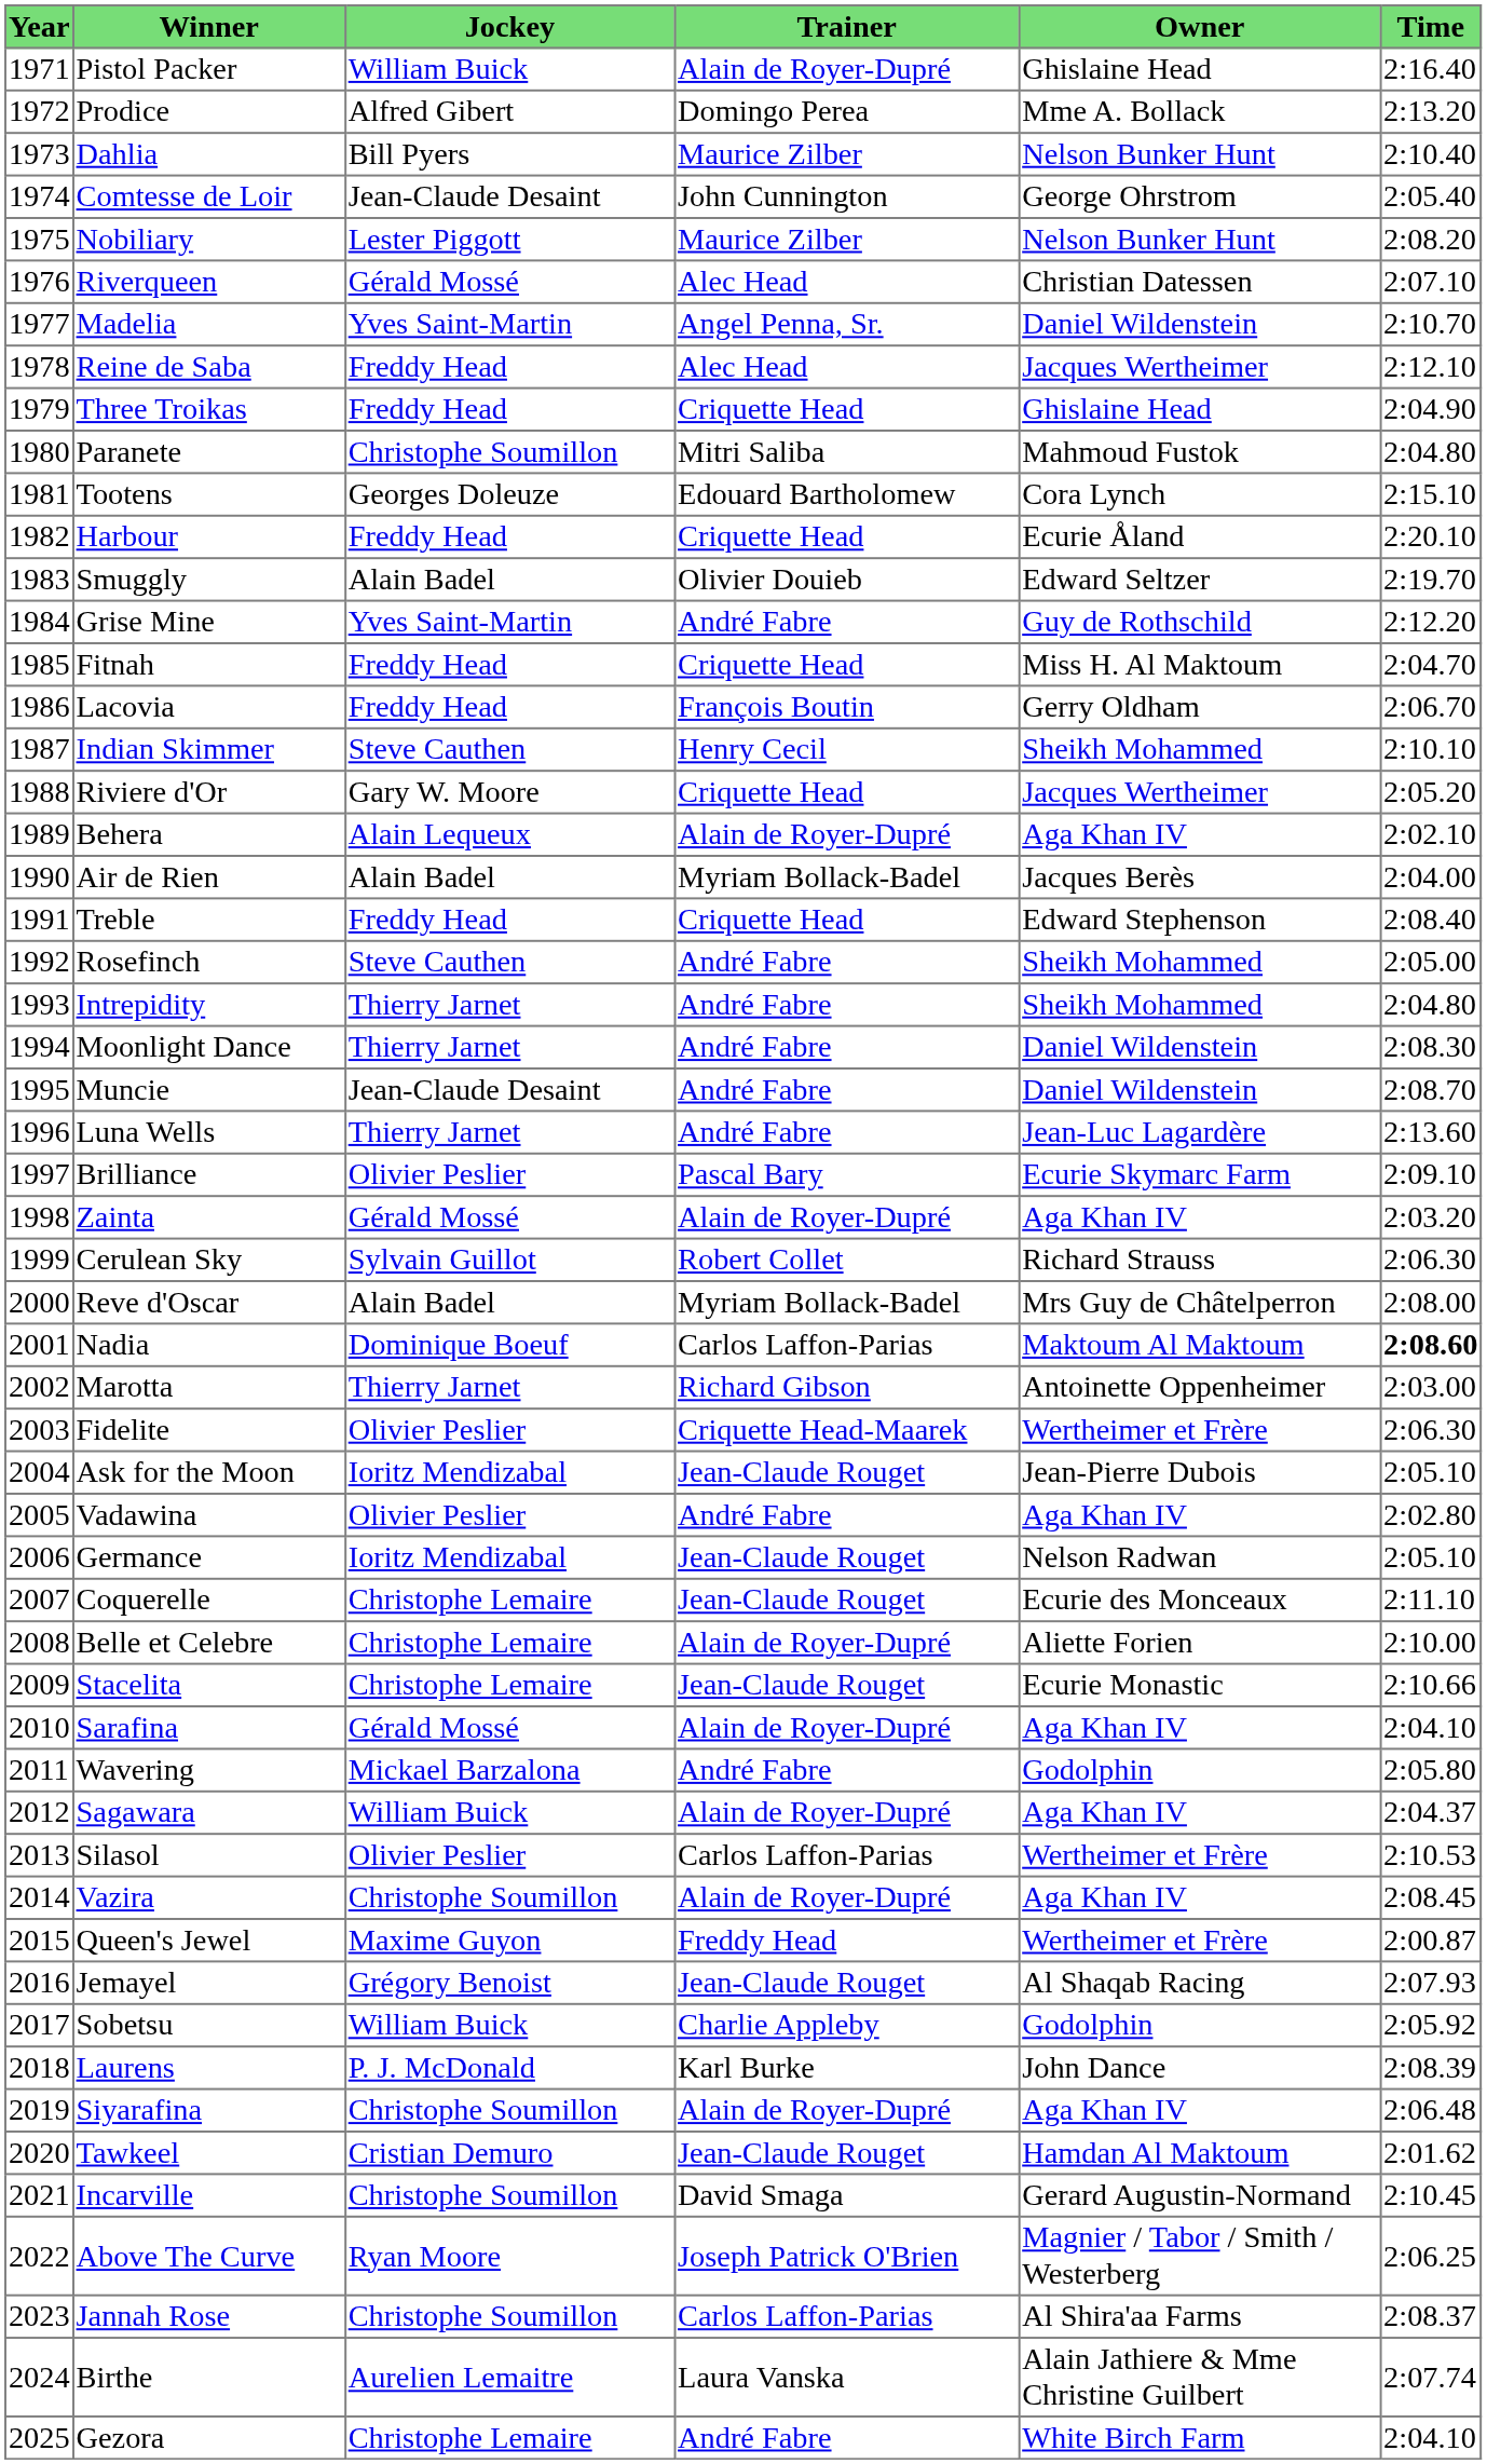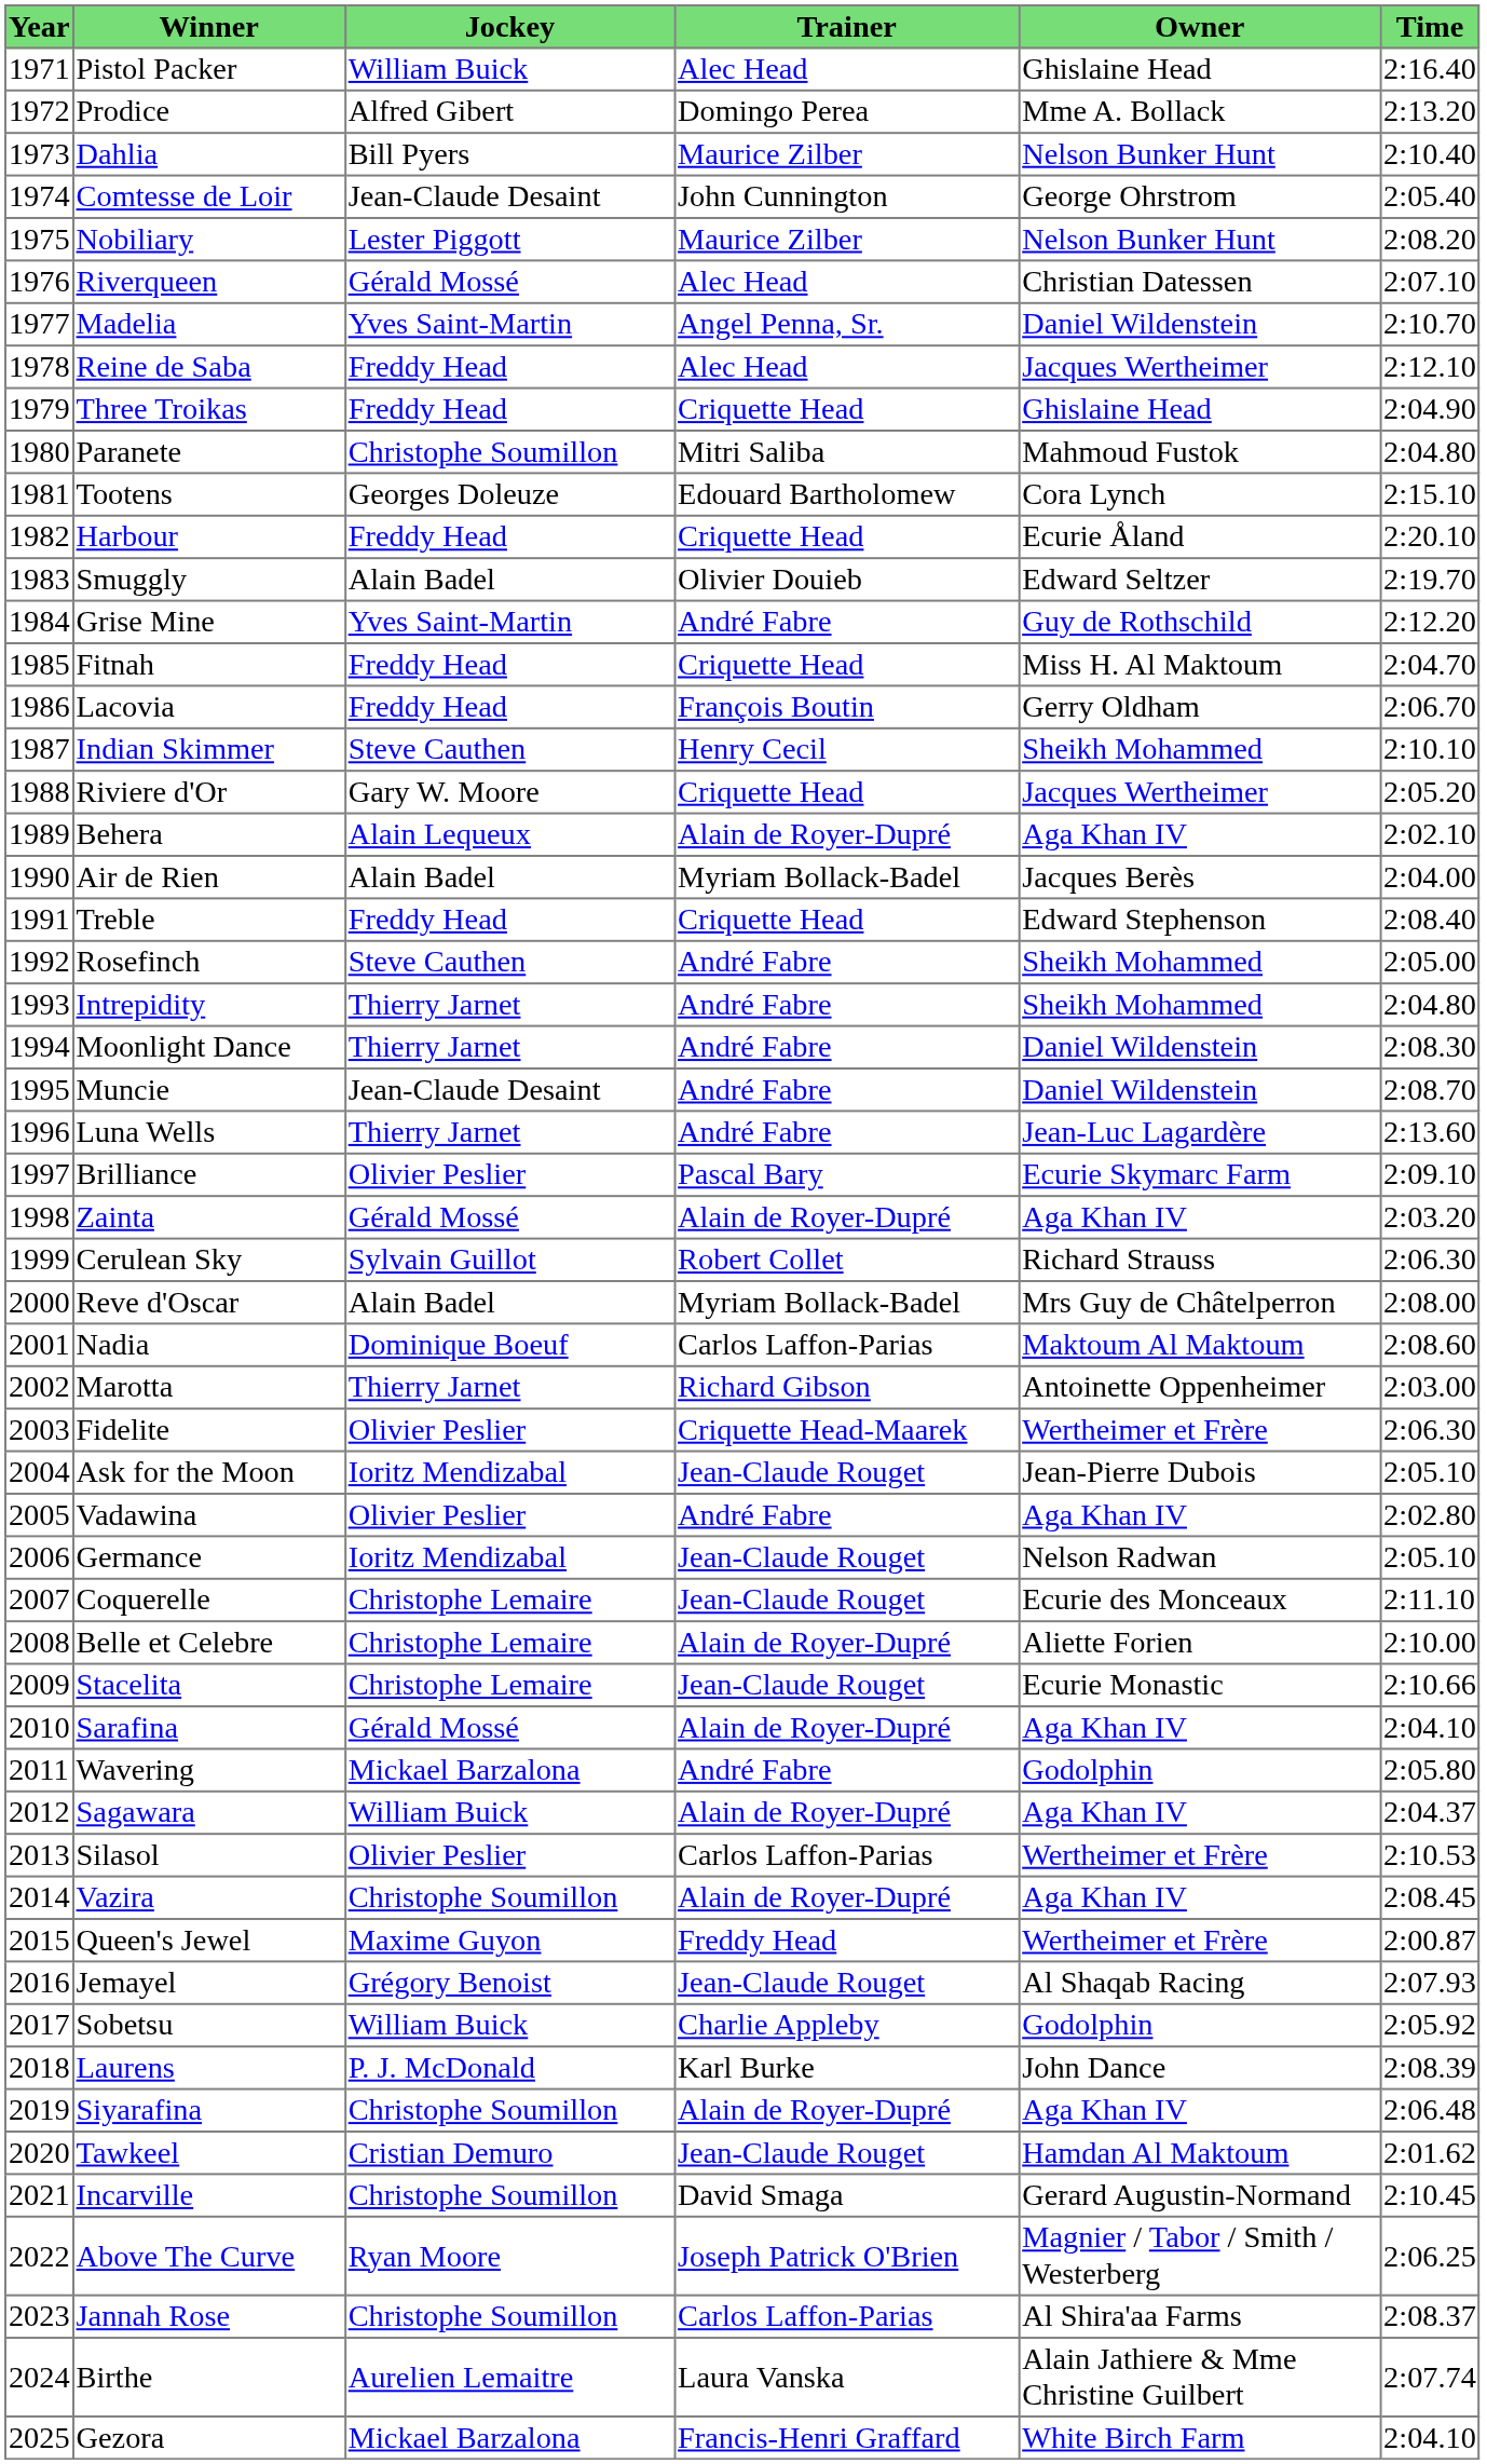 <table class = "sortable" | border="1" style="border-collapse: collapse; font-size:90%">
 <tr bgcolor="#77dd77" align="center">
 <th>Year</th>
 <th style="width:125px;"><strong>Winner</strong><br></th>
 <th style="width:152px;"><strong>Jockey</strong><br></th>
 <th style="width:159px;"><strong>Trainer</strong><br></th>
 <th style="width:167px;"><strong>Owner</strong><br></th>
 <th>Time</th>
 </tr>
 <tr>
 <td>1971</td>
 <td>Pistol Packer</td>
 <td><a href='#'>William Buick</a></td>
-<td><a href='#'>Alain de Royer-Dupré</a></td>
+<td><a href='#'>Alec Head</a></td>
 <td>Ghislaine Head</td>
 <td>2:16.40</td>
 </tr>
 <tr>
 <td>1972</td>
 <td>Prodice</td>
 <td>Alfred Gibert</td>
 <td>Domingo Perea</td>
 <td>Mme A. Bollack</td>
 <td>2:13.20</td>
 </tr>
 <tr>
 <td>1973</td>
 <td><a href='#'>Dahlia</a></td>
 <td>Bill Pyers</td>
 <td><a href='#'>Maurice Zilber</a></td>
 <td><a href='#'>Nelson Bunker Hunt</a></td>
 <td>2:10.40</td>
 </tr>
 <tr>
 <td>1974</td>
 <td><a href='#'>Comtesse de Loir</a></td>
 <td>Jean-Claude Desaint</td>
 <td>John Cunnington</td>
 <td>George Ohrstrom</td>
 <td>2:05.40</td>
 </tr>
 <tr>
 <td>1975</td>
 <td><a href='#'>Nobiliary</a></td>
 <td><a href='#'>Lester Piggott</a></td>
 <td><a href='#'>Maurice Zilber</a></td>
 <td><a href='#'>Nelson Bunker Hunt</a></td>
 <td>2:08.20</td>
 </tr>
 <tr>
 <td>1976</td>
 <td><a href='#'>Riverqueen</a></td>
 <td><a href='#'>Gérald Mossé</a></td>
 <td><a href='#'>Alec Head</a></td>
 <td>Christian Datessen</td>
 <td>2:07.10</td>
 </tr>
 <tr>
 <td>1977</td>
 <td><a href='#'>Madelia</a></td>
 <td><a href='#'>Yves Saint-Martin</a></td>
 <td><a href='#'>Angel Penna, Sr.</a></td>
 <td><a href='#'>Daniel Wildenstein</a></td>
 <td>2:10.70</td>
 </tr>
 <tr>
 <td>1978</td>
 <td><a href='#'>Reine de Saba</a></td>
 <td><a href='#'>Freddy Head</a></td>
 <td><a href='#'>Alec Head</a></td>
 <td><a href='#'>Jacques Wertheimer</a></td>
 <td>2:12.10</td>
 </tr>
 <tr>
 <td>1979</td>
 <td><a href='#'>Three Troikas</a></td>
 <td><a href='#'>Freddy Head</a></td>
 <td><a href='#'>Criquette Head</a></td>
 <td><a href='#'>Ghislaine Head</a></td>
 <td>2:04.90</td>
 </tr>
 <tr>
 <td>1980</td>
 <td>Paranete</td>
 <td><a href='#'>Christophe Soumillon</a></td>
 <td>Mitri Saliba</td>
 <td>Mahmoud Fustok</td>
 <td>2:04.80</td>
 </tr>
 <tr>
 <td>1981</td>
 <td>Tootens</td>
 <td>Georges Doleuze</td>
 <td>Edouard Bartholomew</td>
 <td>Cora Lynch</td>
 <td>2:15.10</td>
 </tr>
 <tr>
 <td>1982</td>
 <td><a href='#'>Harbour</a></td>
 <td><a href='#'>Freddy Head</a></td>
 <td><a href='#'>Criquette Head</a></td>
 <td>Ecurie Åland</td>
 <td>2:20.10</td>
 </tr>
 <tr>
 <td>1983</td>
 <td>Smuggly</td>
 <td>Alain Badel</td>
 <td>Olivier Douieb</td>
 <td>Edward Seltzer</td>
 <td>2:19.70</td>
 </tr>
 <tr>
 <td>1984</td>
 <td>Grise Mine</td>
 <td><a href='#'>Yves Saint-Martin</a></td>
 <td><a href='#'>André Fabre</a></td>
 <td><a href='#'>Guy de Rothschild</a></td>
 <td>2:12.20</td>
 </tr>
 <tr>
 <td>1985</td>
 <td>Fitnah</td>
 <td><a href='#'>Freddy Head</a></td>
 <td><a href='#'>Criquette Head</a></td>
 <td>Miss H. Al Maktoum</td>
 <td>2:04.70</td>
 </tr>
 <tr>
 <td>1986</td>
 <td>Lacovia</td>
 <td><a href='#'>Freddy Head</a></td>
 <td><a href='#'>François Boutin</a></td>
 <td>Gerry Oldham</td>
 <td>2:06.70</td>
 </tr>
 <tr>
 <td>1987</td>
 <td><a href='#'>Indian Skimmer</a></td>
 <td><a href='#'>Steve Cauthen</a></td>
 <td><a href='#'>Henry Cecil</a></td>
 <td><a href='#'>Sheikh Mohammed</a></td>
 <td>2:10.10</td>
 </tr>
 <tr>
 <td>1988</td>
 <td>Riviere d'Or</td>
 <td>Gary W. Moore</td>
 <td><a href='#'>Criquette Head</a></td>
 <td><a href='#'>Jacques Wertheimer</a></td>
 <td>2:05.20</td>
 </tr>
 <tr>
 <td>1989</td>
 <td>Behera</td>
 <td><a href='#'>Alain Lequeux</a></td>
 <td><a href='#'>Alain de Royer-Dupré</a></td>
 <td><a href='#'>Aga Khan IV</a></td>
 <td>2:02.10</td>
 </tr>
 <tr>
 <td>1990</td>
 <td>Air de Rien</td>
 <td>Alain Badel</td>
 <td>Myriam Bollack-Badel</td>
 <td>Jacques Berès</td>
 <td>2:04.00</td>
 </tr>
 <tr>
 <td>1991</td>
 <td>Treble</td>
 <td><a href='#'>Freddy Head</a></td>
 <td><a href='#'>Criquette Head</a></td>
 <td>Edward Stephenson</td>
 <td>2:08.40</td>
 </tr>
 <tr>
 <td>1992</td>
 <td>Rosefinch</td>
 <td><a href='#'>Steve Cauthen</a></td>
 <td><a href='#'>André Fabre</a></td>
 <td><a href='#'>Sheikh Mohammed</a></td>
 <td>2:05.00</td>
 </tr>
 <tr>
 <td>1993</td>
 <td><a href='#'>Intrepidity</a></td>
 <td><a href='#'>Thierry Jarnet</a></td>
 <td><a href='#'>André Fabre</a></td>
 <td><a href='#'>Sheikh Mohammed</a></td>
 <td>2:04.80</td>
 </tr>
 <tr>
 <td>1994</td>
 <td>Moonlight Dance</td>
 <td><a href='#'>Thierry Jarnet</a></td>
 <td><a href='#'>André Fabre</a></td>
 <td><a href='#'>Daniel Wildenstein</a></td>
 <td>2:08.30</td>
 </tr>
 <tr>
 <td>1995</td>
 <td>Muncie</td>
 <td>Jean-Claude Desaint</td>
 <td><a href='#'>André Fabre</a></td>
 <td><a href='#'>Daniel Wildenstein</a></td>
 <td>2:08.70</td>
 </tr>
 <tr>
 <td>1996</td>
 <td>Luna Wells</td>
 <td><a href='#'>Thierry Jarnet</a></td>
 <td><a href='#'>André Fabre</a></td>
 <td><a href='#'>Jean-Luc Lagardère</a></td>
 <td>2:13.60</td>
 </tr>
 <tr>
 <td>1997</td>
 <td>Brilliance</td>
 <td><a href='#'>Olivier Peslier</a></td>
 <td><a href='#'>Pascal Bary</a></td>
 <td><a href='#'>Ecurie Skymarc Farm</a></td>
 <td>2:09.10</td>
 </tr>
 <tr>
 <td>1998</td>
 <td><a href='#'>Zainta</a></td>
 <td><a href='#'>Gérald Mossé</a></td>
 <td><a href='#'>Alain de Royer-Dupré</a></td>
 <td><a href='#'>Aga Khan IV</a></td>
 <td>2:03.20</td>
 </tr>
 <tr>
 <td>1999</td>
 <td>Cerulean Sky</td>
 <td><a href='#'>Sylvain Guillot</a></td>
 <td><a href='#'>Robert Collet</a></td>
 <td>Richard Strauss</td>
 <td>2:06.30</td>
 </tr>
 <tr>
 <td>2000</td>
 <td>Reve d'Oscar</td>
 <td>Alain Badel</td>
 <td>Myriam Bollack-Badel</td>
 <td>Mrs Guy de Châtelperron</td>
 <td>2:08.00</td>
 </tr>
 <tr>
 <td>2001</td>
 <td>Nadia</td>
 <td><a href='#'>Dominique Boeuf</a></td>
 <td>Carlos Laffon-Parias</td>
 <td><a href='#'>Maktoum Al Maktoum</a></td>
-<td><strong>2:08.60</strong></td>
+<td>2:08.60</td>
 </tr>
 <tr>
 <td>2002</td>
 <td>Marotta</td>
 <td><a href='#'>Thierry Jarnet</a></td>
 <td><a href='#'>Richard Gibson</a></td>
 <td>Antoinette Oppenheimer</td>
 <td>2:03.00</td>
 </tr>
 <tr>
 <td>2003</td>
 <td>Fidelite</td>
 <td><a href='#'>Olivier Peslier</a></td>
 <td><a href='#'>Criquette Head-Maarek</a></td>
 <td><a href='#'>Wertheimer et Frère</a></td>
 <td>2:06.30</td>
 </tr>
 <tr>
 <td>2004</td>
 <td>Ask for the Moon</td>
 <td><a href='#'>Ioritz Mendizabal</a></td>
 <td><a href='#'>Jean-Claude Rouget</a></td>
 <td>Jean-Pierre Dubois</td>
 <td>2:05.10</td>
 </tr>
 <tr>
 <td>2005</td>
 <td>Vadawina</td>
 <td><a href='#'>Olivier Peslier</a></td>
 <td><a href='#'>André Fabre</a></td>
 <td><a href='#'>Aga Khan IV</a></td>
 <td>2:02.80</td>
 </tr>
 <tr>
 <td>2006</td>
 <td>Germance</td>
 <td><a href='#'>Ioritz Mendizabal</a></td>
 <td><a href='#'>Jean-Claude Rouget</a></td>
 <td>Nelson Radwan</td>
 <td>2:05.10</td>
 </tr>
 <tr>
 <td>2007</td>
 <td>Coquerelle</td>
 <td><a href='#'>Christophe Lemaire</a></td>
 <td><a href='#'>Jean-Claude Rouget</a></td>
 <td>Ecurie des Monceaux</td>
 <td>2:11.10</td>
 </tr>
 <tr>
 <td>2008</td>
 <td>Belle et Celebre</td>
 <td><a href='#'>Christophe Lemaire</a></td>
 <td><a href='#'>Alain de Royer-Dupré</a></td>
 <td>Aliette Forien</td>
 <td>2:10.00</td>
 </tr>
 <tr>
 <td>2009</td>
 <td><a href='#'>Stacelita</a></td>
 <td><a href='#'>Christophe Lemaire</a></td>
 <td><a href='#'>Jean-Claude Rouget</a></td>
 <td>Ecurie Monastic</td>
 <td>2:10.66</td>
 </tr>
 <tr>
 <td>2010</td>
 <td><a href='#'>Sarafina</a></td>
 <td><a href='#'>Gérald Mossé</a></td>
 <td><a href='#'>Alain de Royer-Dupré</a></td>
 <td><a href='#'>Aga Khan IV</a></td>
 <td>2:04.10</td>
 </tr>
 <tr>
 <td>2011</td>
 <td>Wavering</td>
 <td><a href='#'>Mickael Barzalona</a></td>
 <td><a href='#'>André Fabre</a></td>
 <td><a href='#'>Godolphin</a></td>
 <td>2:05.80</td>
 </tr>
 <tr>
 <td>2012</td>
 <td><a href='#'>Sagawara</a></td>
 <td><a href='#'>William Buick</a></td>
 <td><a href='#'>Alain de Royer-Dupré</a></td>
 <td><a href='#'>Aga Khan IV</a></td>
 <td>2:04.37</td>
 </tr>
 <tr>
 <td>2013</td>
 <td>Silasol</td>
 <td><a href='#'>Olivier Peslier</a></td>
 <td>Carlos Laffon-Parias</td>
 <td><a href='#'>Wertheimer et Frère</a></td>
 <td>2:10.53</td>
 </tr>
 <tr>
 <td>2014</td>
 <td><a href='#'>Vazira</a></td>
 <td><a href='#'>Christophe Soumillon</a></td>
 <td><a href='#'>Alain de Royer-Dupré</a></td>
 <td><a href='#'>Aga Khan IV</a></td>
 <td>2:08.45</td>
 </tr>
 <tr>
 <td>2015</td>
 <td>Queen's Jewel</td>
 <td><a href='#'>Maxime Guyon</a></td>
 <td><a href='#'>Freddy Head</a></td>
 <td><a href='#'>Wertheimer et Frère</a></td>
 <td>2:00.87</td>
 </tr>
 <tr>
 <td>2016</td>
 <td>Jemayel</td>
 <td><a href='#'>Grégory Benoist</a></td>
 <td><a href='#'>Jean-Claude Rouget</a></td>
 <td>Al Shaqab Racing</td>
 <td>2:07.93</td>
 </tr>
 <tr>
 <td>2017</td>
 <td>Sobetsu</td>
 <td><a href='#'>William Buick</a></td>
 <td><a href='#'>Charlie Appleby</a></td>
 <td><a href='#'>Godolphin</a></td>
 <td>2:05.92</td>
 </tr>
 <tr>
 <td>2018</td>
 <td><a href='#'>Laurens</a></td>
 <td><a href='#'>P. J. McDonald</a></td>
 <td>Karl Burke</td>
 <td>John Dance</td>
 <td>2:08.39</td>
 </tr>
 <tr>
 <td>2019</td>
 <td><a href='#'>Siyarafina</a></td>
 <td><a href='#'>Christophe Soumillon</a></td>
 <td><a href='#'>Alain de Royer-Dupré</a></td>
 <td><a href='#'>Aga Khan IV</a></td>
 <td>2:06.48</td>
 </tr>
 <tr>
 <td>2020</td>
 <td><a href='#'>Tawkeel</a></td>
 <td><a href='#'>Cristian Demuro</a></td>
 <td><a href='#'>Jean-Claude Rouget</a></td>
 <td><a href='#'>Hamdan Al Maktoum</a></td>
 <td>2:01.62</td>
 </tr>
 <tr>
 <td>2021</td>
 <td><a href='#'>Incarville</a></td>
 <td><a href='#'>Christophe Soumillon</a></td>
 <td>David Smaga</td>
 <td>Gerard Augustin-Normand</td>
 <td>2:10.45</td>
 </tr>
 <tr>
 <td>2022</td>
 <td><a href='#'>Above The Curve</a></td>
 <td><a href='#'>Ryan Moore</a></td>
 <td><a href='#'>Joseph Patrick O'Brien</a></td>
 <td><a href='#'>Magnier</a> / <a href='#'>Tabor</a> / Smith / Westerberg</td>
 <td>2:06.25</td>
 </tr>
 <tr>
 <td>2023</td>
 <td><a href='#'>Jannah Rose</a></td>
 <td><a href='#'>Christophe Soumillon</a></td>
 <td><a href='#'>Carlos Laffon-Parias</a></td>
 <td>Al Shira'aa Farms</td>
 <td>2:08.37</td>
 </tr>
 <tr>
 <td>2024</td>
 <td>Birthe</td>
 <td><a href='#'>Aurelien Lemaitre</a></td>
 <td>Laura Vanska</td>
 <td>Alain Jathiere & Mme Christine Guilbert</td>
 <td>2:07.74</td>
 </tr>
 <tr>
 <td>2025</td>
 <td>Gezora</td>
-<td><a href='#'>Christophe Lemaire</a></td>
-<td><a href='#'>André Fabre</a></td>
+<td><a href='#'>Mickael Barzalona</a></td>
+<td><a href='#'>Francis-Henri Graffard</a></td>
 <td><a href='#'>White Birch Farm</a></td>
 <td>2:04.10</td>
 </tr>
 </table>
